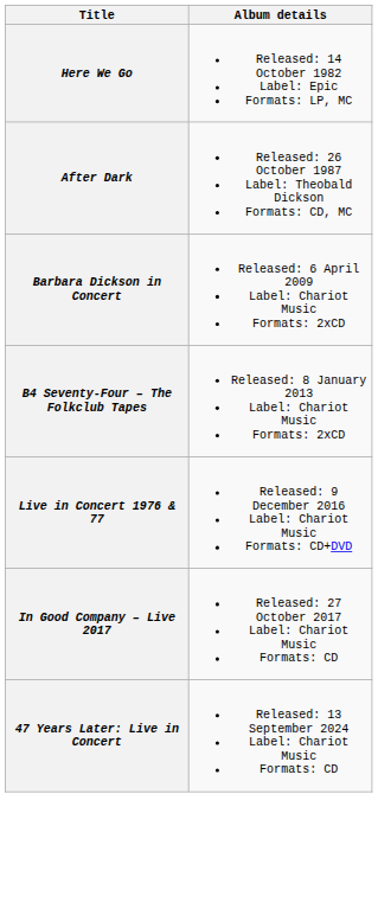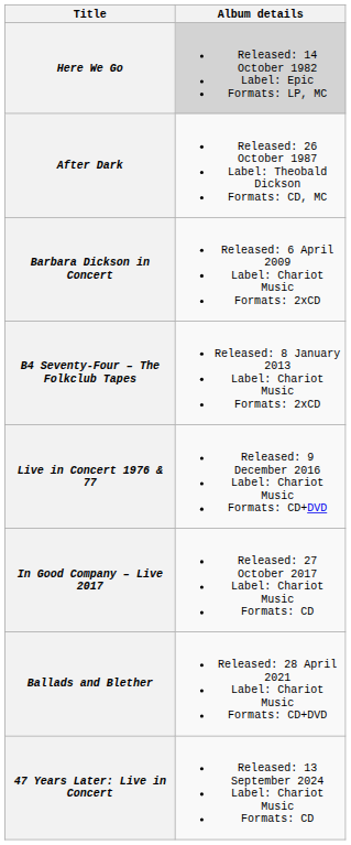 <table class="wikitable plainrowheaders" style="text-align:center;">
 <tr>
 <th scope="col" style="width:15em;">Title</th>
 <th scope="col" style="width:15em;">Album details</th>
 </tr>
 <tr>
 <th scope="row"><em>Here We Go</em></th>
-<td><br><ul><li>Released: 14 October 1982</li><li>Label: Epic</li><li>Formats: LP, MC</li></ul></td>
+<td style="background: lightgrey;"><br><ul><li>Released: 14 October 1982</li><li>Label: Epic</li><li>Formats: LP, MC</li></ul></td>
 </tr>
 <tr>
 <th scope="row"><em>After Dark</em></th>
 <td><br><ul><li>Released: 26 October 1987</li><li>Label: Theobald Dickson</li><li>Formats: CD, MC</li></ul></td>
 </tr>
 <tr>
 <th scope="row"><em>Barbara Dickson in Concert</em></th>
 <td><br><ul><li>Released: 6 April 2009</li><li>Label: Chariot Music</li><li>Formats: 2xCD</li></ul></td>
 </tr>
 <tr>
 <th scope="row"><em>B4 Seventy-Four – The Folkclub Tapes</em></th>
 <td><br><ul><li>Released: 8 January 2013</li><li>Label: Chariot Music</li><li>Formats: 2xCD</li></ul></td>
 </tr>
 <tr>
 <th scope="row"><em>Live in Concert 1976 & 77</em></th>
 <td><br><ul><li>Released: 9 December 2016</li><li>Label: Chariot Music</li><li>Formats: CD+<a href='#'>DVD</a></li></ul></td>
 </tr>
 <tr>
 <th scope="row"><em>In Good Company – Live 2017</em></th>
 <td><br><ul><li>Released: 27 October 2017</li><li>Label: Chariot Music</li><li>Formats: CD</li></ul></td>
 </tr>
 <tr>
+<th scope="row"><em>Ballads and Blether</em></th>
+<td><br><ul><li>Released: 28 April 2021</li><li>Label: Chariot Music</li><li>Formats: CD+DVD</li></ul></td>
+</tr>
+<tr>
 <th scope="row"><em>47 Years Later: Live in Concert</em></th>
 <td><br><ul><li>Released: 13 September 2024</li><li>Label: Chariot Music</li><li>Formats: CD</li></ul></td>
 </tr>
 </table>
